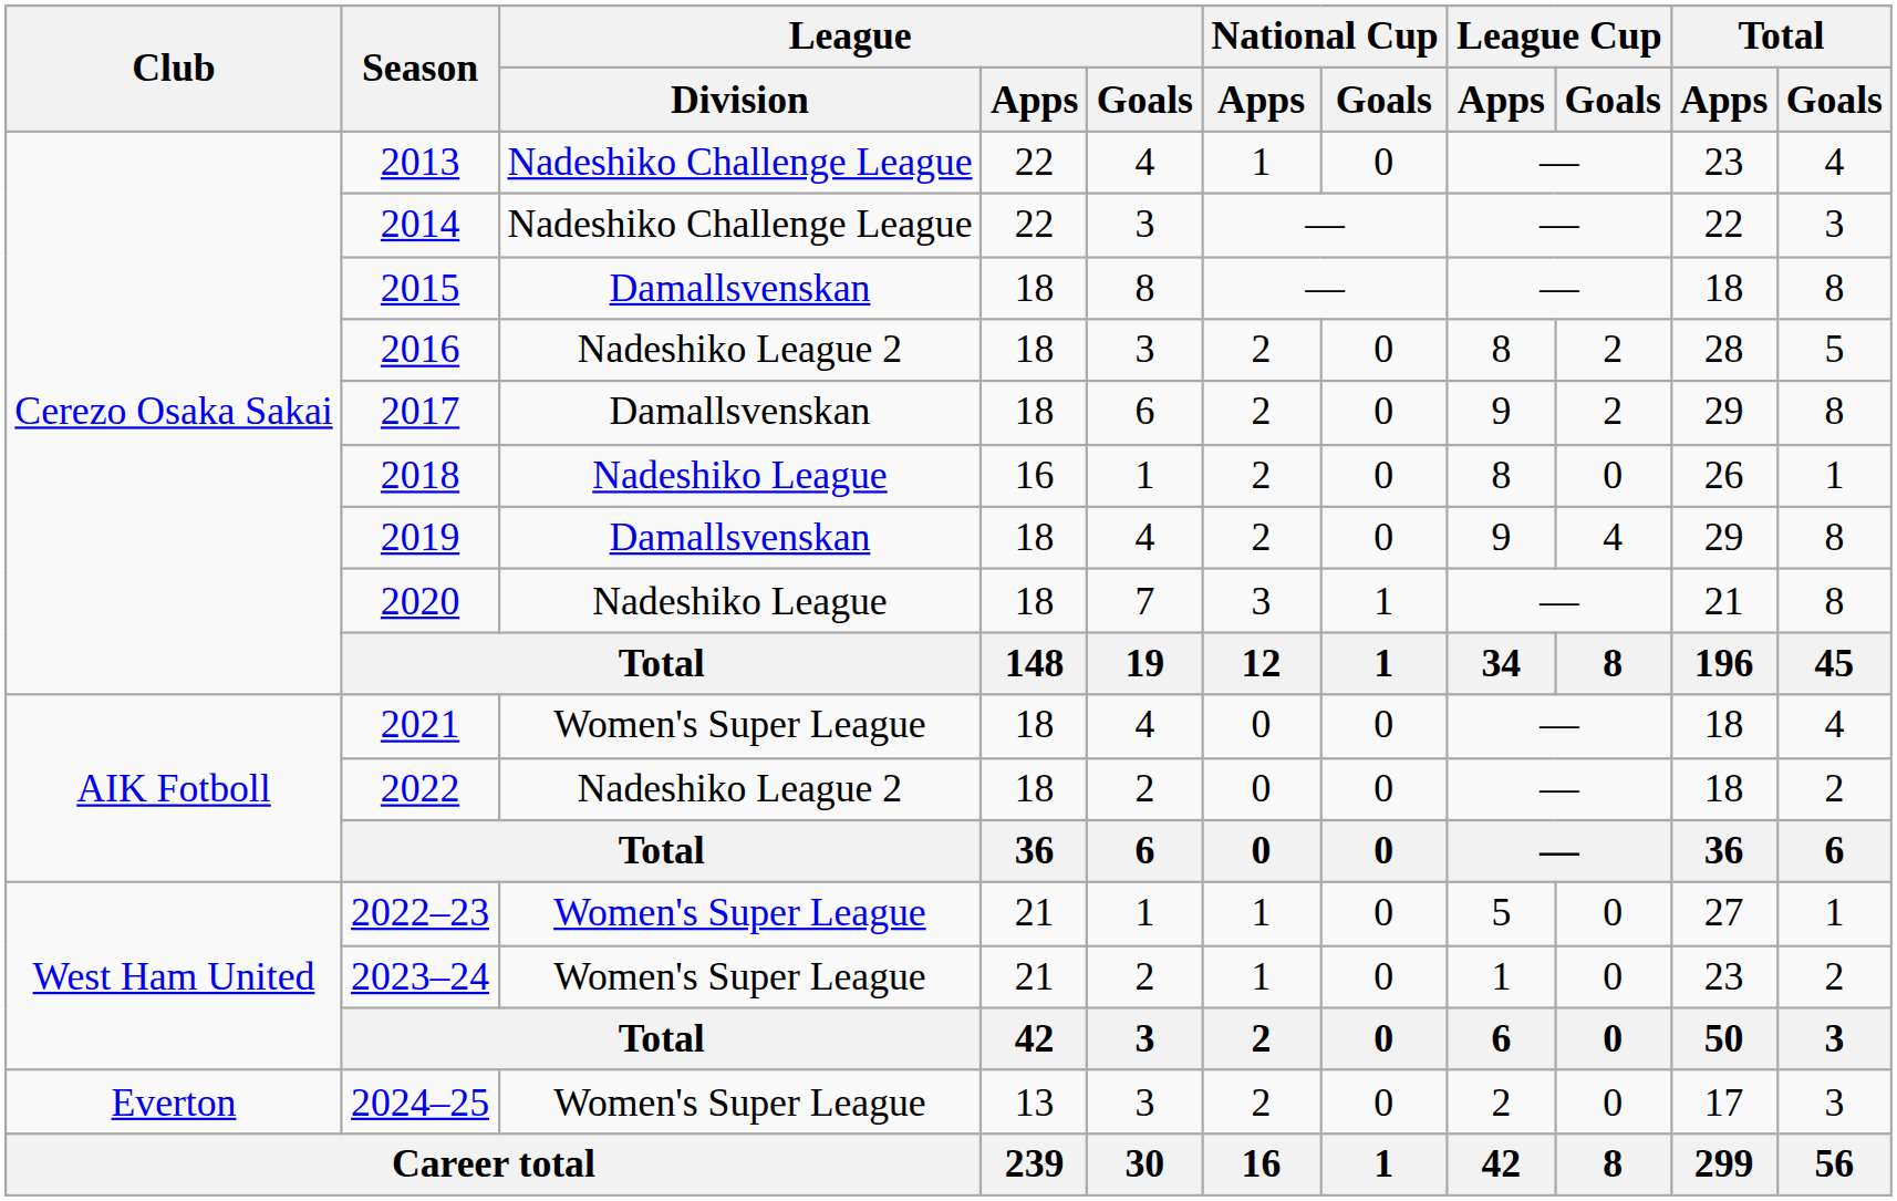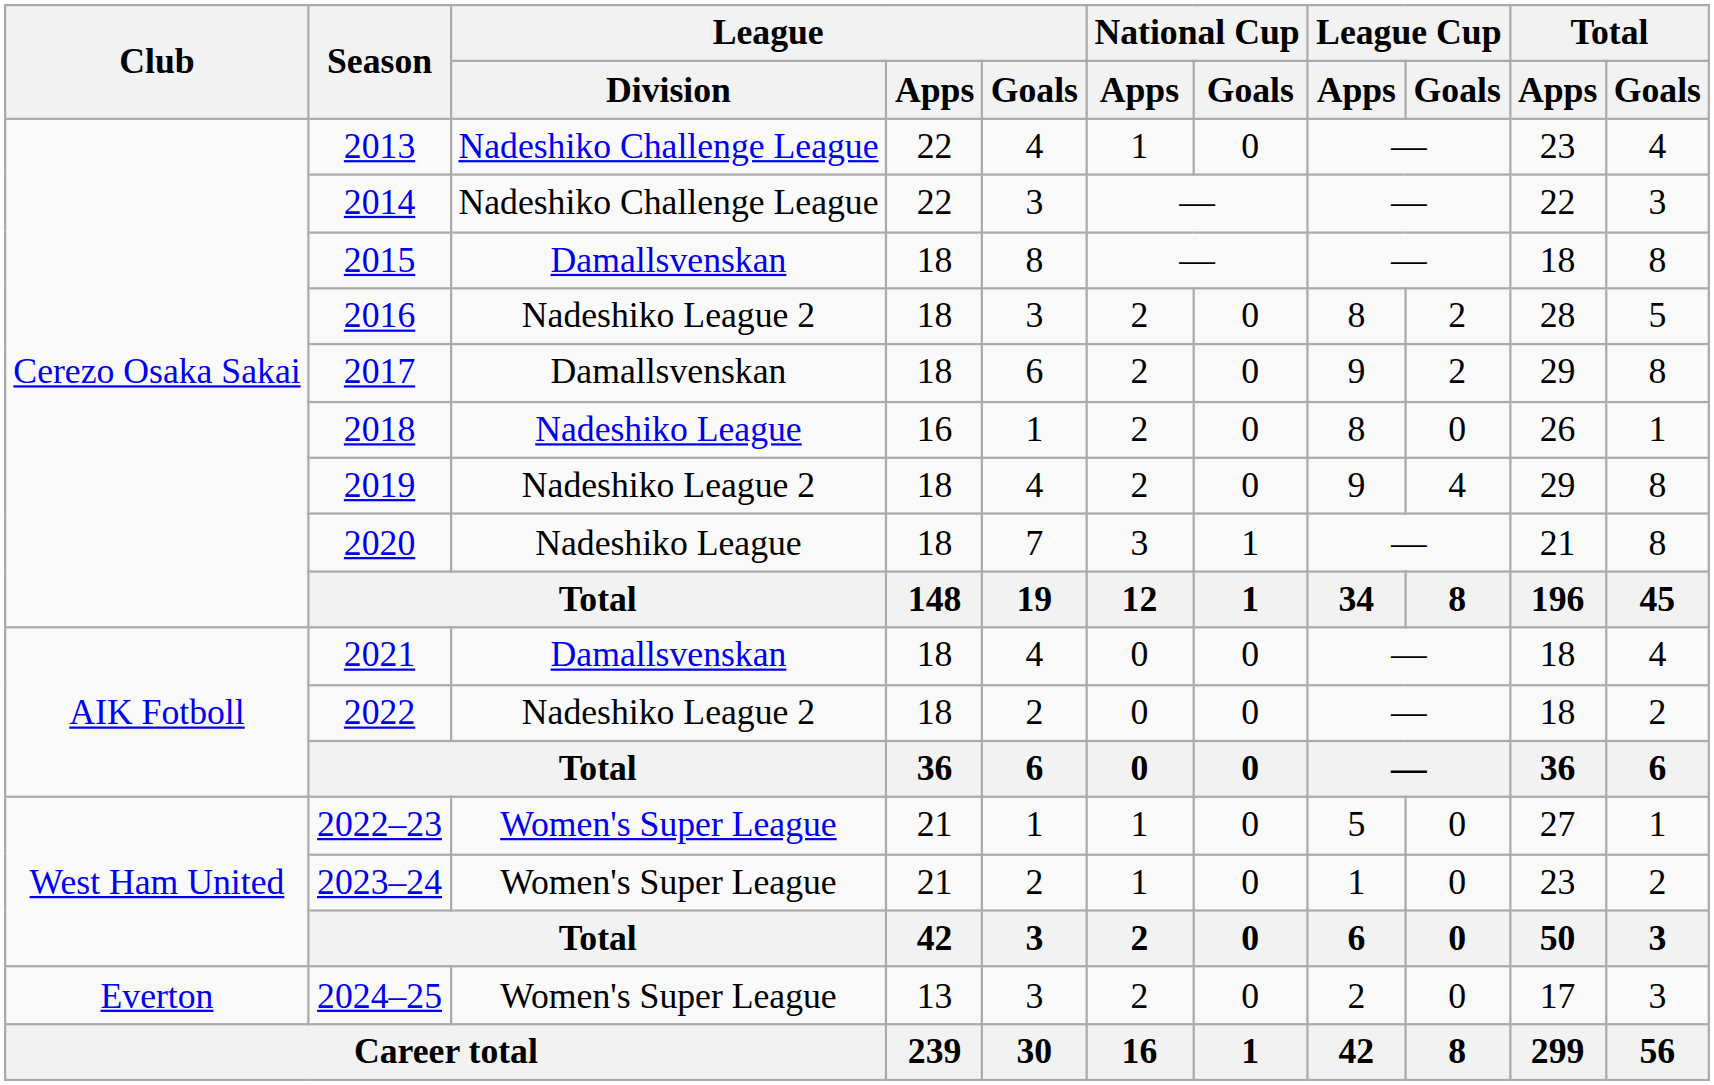 <table class="wikitable" style="text-align:center">
 <tr>
 <th rowspan="2">Club</th>
 <th rowspan="2">Season</th>
 <th colspan="3">League</th>
 <th colspan="2">National Cup</th>
 <th colspan="2">League Cup</th>
 <th colspan="2">Total</th>
 </tr>
 <tr>
 <th>Division</th>
 <th>Apps</th>
 <th>Goals</th>
 <th>Apps</th>
 <th>Goals</th>
 <th>Apps</th>
 <th>Goals</th>
 <th>Apps</th>
 <th>Goals</th>
 </tr>
 <tr>
 <td rowspan="9"><a href='#'>Cerezo Osaka Sakai</a></td>
 <td><a href='#'>2013</a></td>
 <td><a href='#'>Nadeshiko Challenge League</a></td>
 <td>22</td>
 <td>4</td>
 <td>1</td>
 <td>0</td>
 <td colspan="2">—</td>
 <td>23</td>
 <td>4</td>
 </tr>
 <tr>
 <td><a href='#'>2014</a></td>
 <td>Nadeshiko Challenge League</td>
 <td>22</td>
 <td>3</td>
 <td colspan="2">—</td>
 <td colspan="2">—</td>
 <td>22</td>
 <td>3</td>
 </tr>
 <tr>
 <td><a href='#'>2015</a></td>
 <td><a href='#'>Damallsvenskan</a></td>
 <td>18</td>
 <td>8</td>
 <td colspan="2">—</td>
 <td colspan="2">—</td>
 <td>18</td>
 <td>8</td>
 </tr>
 <tr>
 <td><a href='#'>2016</a></td>
 <td>Nadeshiko League 2</td>
 <td>18</td>
 <td>3</td>
 <td>2</td>
 <td>0</td>
 <td>8</td>
 <td>2</td>
 <td>28</td>
 <td>5</td>
 </tr>
 <tr>
 <td><a href='#'>2017</a></td>
 <td>Damallsvenskan</td>
 <td>18</td>
 <td>6</td>
 <td>2</td>
 <td>0</td>
 <td>9</td>
 <td>2</td>
 <td>29</td>
 <td>8</td>
 </tr>
 <tr>
 <td><a href='#'>2018</a></td>
 <td><a href='#'>Nadeshiko League</a></td>
 <td>16</td>
 <td>1</td>
 <td>2</td>
 <td>0</td>
 <td>8</td>
 <td>0</td>
 <td>26</td>
 <td>1</td>
 </tr>
 <tr>
 <td><a href='#'>2019</a></td>
-<td><a href='#'>Damallsvenskan</a></td>
+<td>Nadeshiko League 2</td>
 <td>18</td>
 <td>4</td>
 <td>2</td>
 <td>0</td>
 <td>9</td>
 <td>4</td>
 <td>29</td>
 <td>8</td>
 </tr>
 <tr>
 <td><a href='#'>2020</a></td>
 <td>Nadeshiko League</td>
 <td>18</td>
 <td>7</td>
 <td>3</td>
 <td>1</td>
 <td colspan="2">—</td>
 <td>21</td>
 <td>8</td>
 </tr>
 <tr>
 <th colspan="2">Total</th>
 <th>148</th>
 <th>19</th>
 <th>12</th>
 <th>1</th>
 <th>34</th>
 <th>8</th>
 <th>196</th>
 <th>45</th>
 </tr>
 <tr>
 <td rowspan="3"><a href='#'>AIK Fotboll</a></td>
 <td><a href='#'>2021</a></td>
-<td>Women's Super League</td>
+<td><a href='#'>Damallsvenskan</a></td>
 <td>18</td>
 <td>4</td>
 <td>0</td>
 <td>0</td>
 <td colspan="2">—</td>
 <td>18</td>
 <td>4</td>
 </tr>
 <tr>
 <td><a href='#'>2022</a></td>
 <td>Nadeshiko League 2</td>
 <td>18</td>
 <td>2</td>
 <td>0</td>
 <td>0</td>
 <td colspan="2">—</td>
 <td>18</td>
 <td>2</td>
 </tr>
 <tr>
 <th colspan="2">Total</th>
 <th>36</th>
 <th>6</th>
 <th>0</th>
 <th>0</th>
 <th colspan="2">—</th>
 <th>36</th>
 <th>6</th>
 </tr>
 <tr>
 <td rowspan="3"><a href='#'>West Ham United</a></td>
 <td><a href='#'>2022–23</a></td>
 <td><a href='#'>Women's Super League</a></td>
 <td>21</td>
 <td>1</td>
 <td>1</td>
 <td>0</td>
 <td>5</td>
 <td>0</td>
 <td>27</td>
 <td>1</td>
 </tr>
 <tr>
 <td><a href='#'>2023–24</a></td>
 <td>Women's Super League</td>
 <td>21</td>
 <td>2</td>
 <td>1</td>
 <td>0</td>
 <td>1</td>
 <td>0</td>
 <td>23</td>
 <td>2</td>
 </tr>
 <tr>
 <th colspan="2">Total</th>
 <th>42</th>
 <th>3</th>
 <th>2</th>
 <th>0</th>
 <th>6</th>
 <th>0</th>
 <th>50</th>
 <th>3</th>
 </tr>
 <tr>
 <td><a href='#'>Everton</a></td>
 <td><a href='#'>2024–25</a></td>
 <td>Women's Super League</td>
 <td>13</td>
 <td>3</td>
 <td>2</td>
 <td>0</td>
 <td>2</td>
 <td>0</td>
 <td>17</td>
 <td>3</td>
 </tr>
 <tr>
 <th colspan="3">Career total</th>
 <th>239</th>
 <th>30</th>
 <th>16</th>
 <th>1</th>
 <th>42</th>
 <th>8</th>
 <th>299</th>
 <th>56</th>
 </tr>
 </table>
